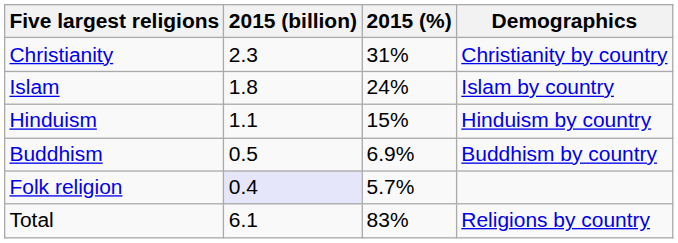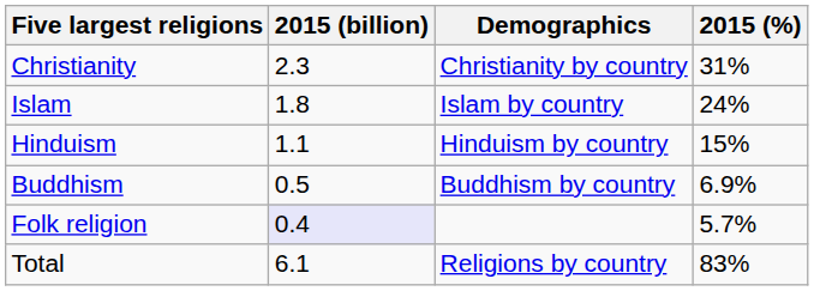 <table class="wikitable sortable">
 <tr>
 <th>Five largest religions</th>
 <th>2015 (billion)</th>
+<th>Demographics</th>
 <th>2015 (%)</th>
-<th>Demographics</th>
 </tr>
 <tr>
 <td><a href='#'>Christianity</a></td>
 <td>2.3</td>
+<td><a href='#'>Christianity by country</a></td>
 <td>31%</td>
-<td><a href='#'>Christianity by country</a></td>
 </tr>
 <tr>
 <td><a href='#'>Islam</a></td>
 <td>1.8</td>
+<td><a href='#'>Islam by country</a></td>
 <td>24%</td>
-<td><a href='#'>Islam by country</a></td>
 </tr>
 <tr>
 <td><a href='#'>Hinduism</a></td>
 <td>1.1</td>
+<td><a href='#'>Hinduism by country</a></td>
 <td>15%</td>
-<td><a href='#'>Hinduism by country</a></td>
 </tr>
 <tr>
 <td><a href='#'>Buddhism</a></td>
 <td>0.5</td>
+<td><a href='#'>Buddhism by country</a></td>
 <td>6.9%</td>
-<td><a href='#'>Buddhism by country</a></td>
 </tr>
 <tr>
 <td><a href='#'>Folk religion</a></td>
 <td style="background: lavender;">0.4</td>
+<td></td>
 <td>5.7%</td>
-<td></td>
 </tr>
 <tr>
 <td>Total</td>
 <td>6.1</td>
+<td><a href='#'>Religions by country</a></td>
 <td>83%</td>
-<td><a href='#'>Religions by country</a></td>
 </tr>
 </table>
